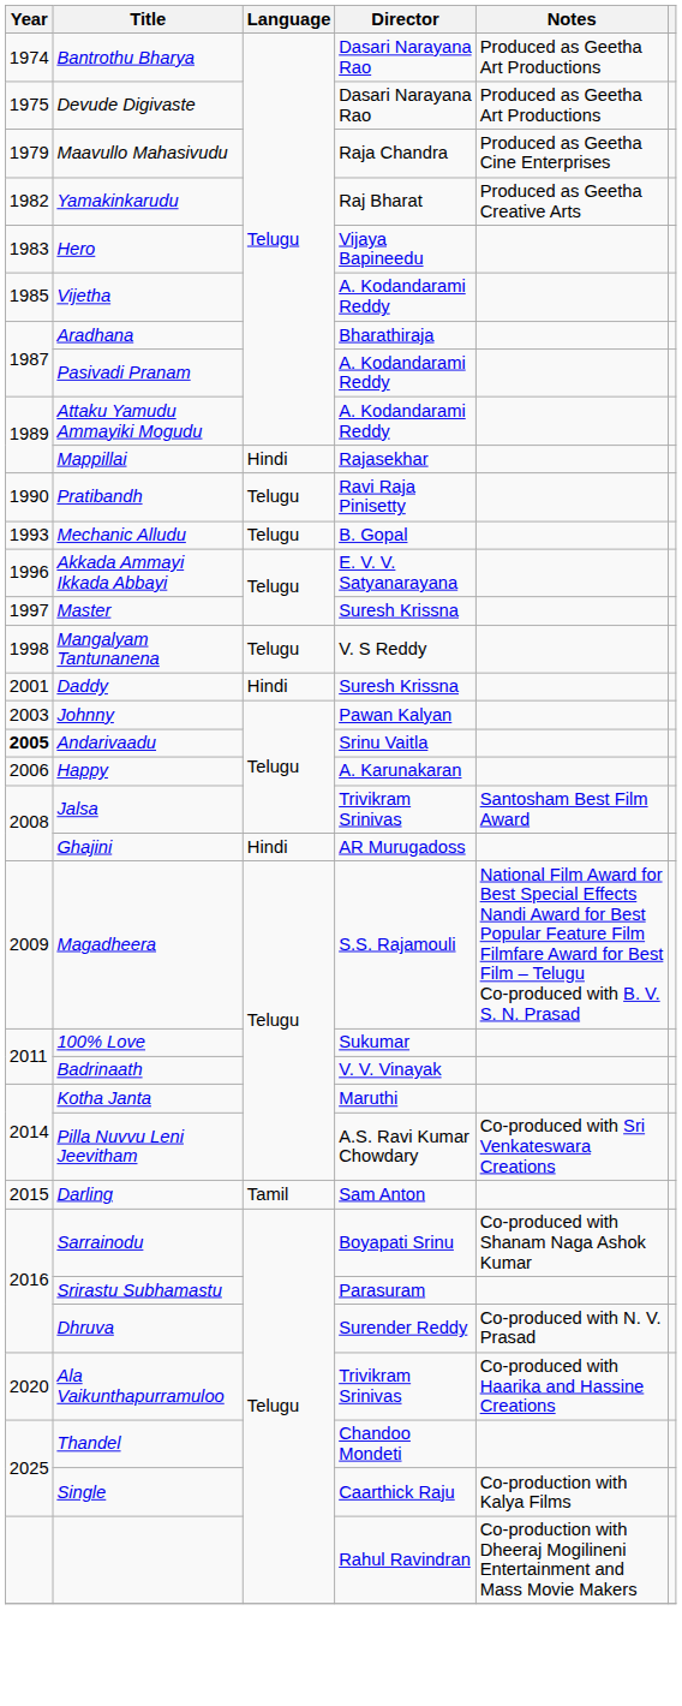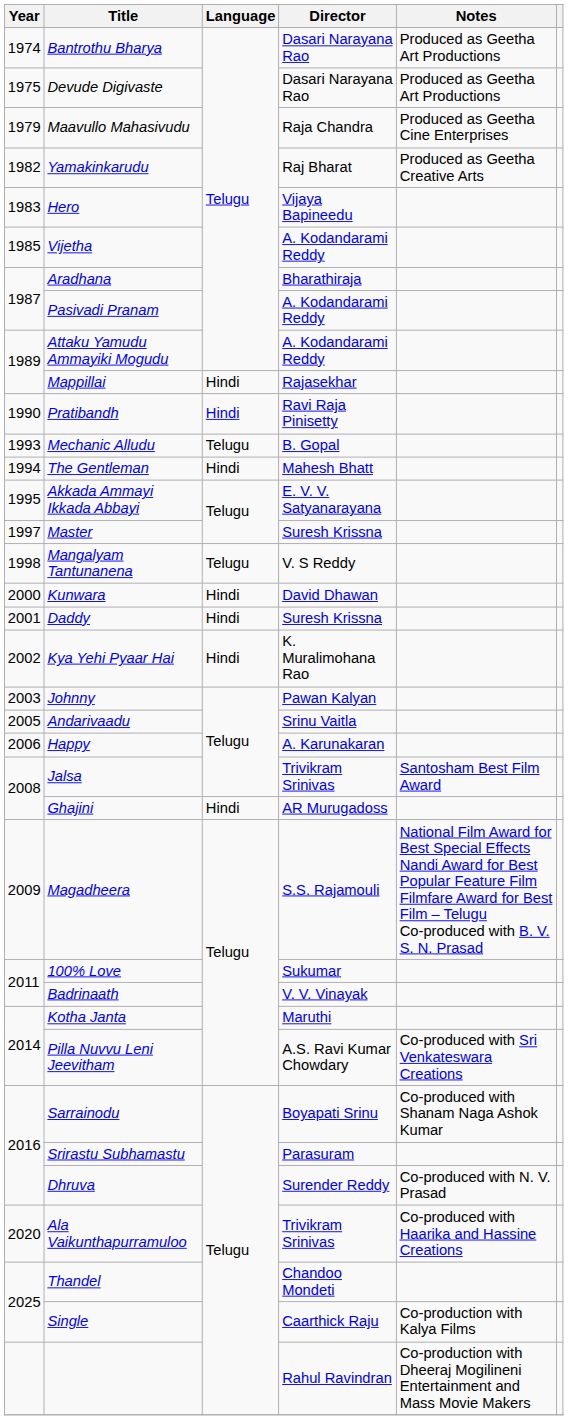 <table class="wikitable sortable">
 <tr>
 <th scope="col">Year</th>
 <th scope="col">Title</th>
 <th scope="col">Language</th>
 <th scope="col">Director</th>
 <th scope="col" class="unsortable">Notes</th>
 <th scope="col" class="unsortable"></th>
 </tr>
 <tr>
 <td>1974</td>
 <td><em><a href='#'>Bantrothu Bharya</a></em></td>
 <td rowspan="9"><a href='#'>Telugu</a></td>
 <td><a href='#'>Dasari Narayana Rao</a></td>
 <td>Produced as Geetha Art Productions</td>
 <td></td>
 </tr>
 <tr>
 <td>1975</td>
 <td><em>Devude Digivaste</em></td>
 <td>Dasari Narayana Rao</td>
 <td>Produced as Geetha Art Productions</td>
 <td></td>
 </tr>
 <tr>
 <td>1979</td>
 <td><em>Maavullo Mahasivudu</em></td>
 <td>Raja Chandra</td>
 <td>Produced as Geetha Cine Enterprises</td>
 <td></td>
 </tr>
 <tr>
 <td>1982</td>
 <td><em><a href='#'>Yamakinkarudu</a></em></td>
 <td>Raj Bharat</td>
 <td>Produced as Geetha Creative Arts</td>
 <td></td>
 </tr>
 <tr>
 <td>1983</td>
 <td><em><a href='#'>Hero</a></em></td>
 <td><a href='#'>Vijaya Bapineedu</a></td>
 <td></td>
 <td></td>
 </tr>
 <tr>
 <td>1985</td>
 <td><em><a href='#'>Vijetha</a></em></td>
 <td><a href='#'>A. Kodandarami Reddy</a></td>
 <td></td>
 <td></td>
 </tr>
 <tr>
 <td rowspan="2">1987</td>
 <td><em><a href='#'>Aradhana</a></em></td>
 <td><a href='#'>Bharathiraja</a></td>
 <td></td>
 <td></td>
 </tr>
 <tr>
 <td><em><a href='#'>Pasivadi Pranam</a></em></td>
 <td><a href='#'>A. Kodandarami Reddy</a></td>
 <td></td>
 <td></td>
 </tr>
 <tr>
 <td rowspan="2">1989</td>
 <td><em><a href='#'>Attaku Yamudu Ammayiki Mogudu</a></em></td>
 <td><a href='#'>A. Kodandarami Reddy</a></td>
 <td></td>
 <td></td>
 </tr>
 <tr>
 <td><em><a href='#'>Mappillai</a></em></td>
 <td>Hindi</td>
 <td><a href='#'>Rajasekhar</a></td>
 <td></td>
 <td></td>
 </tr>
 <tr>
 <td>1990</td>
 <td><em><a href='#'>Pratibandh</a></em></td>
-<td>Telugu</td>
+<td><a href='#'>Hindi</a></td>
 <td><a href='#'>Ravi Raja Pinisetty</a></td>
 <td></td>
 <td></td>
 </tr>
 <tr>
 <td>1993</td>
 <td><em><a href='#'>Mechanic Alludu</a></em></td>
 <td>Telugu</td>
 <td><a href='#'>B. Gopal</a></td>
 <td></td>
 <td></td>
 </tr>
 <tr>
-<td>1996</td>
+<td>1994</td>
+<td><em><a href='#'>The Gentleman</a></em></td>
+<td>Hindi</td>
+<td><a href='#'>Mahesh Bhatt</a></td>
+<td></td>
+<td></td>
+</tr>
+<tr>
+<td>1995</td>
 <td><em><a href='#'>Akkada Ammayi Ikkada Abbayi</a></em></td>
 <td rowspan="2">Telugu</td>
 <td><a href='#'>E. V. V. Satyanarayana</a></td>
 <td></td>
 <td></td>
 </tr>
 <tr>
 <td>1997</td>
 <td><em><a href='#'>Master</a></em></td>
 <td><a href='#'>Suresh Krissna</a></td>
 <td></td>
 <td></td>
 </tr>
 <tr>
 <td>1998</td>
 <td><em><a href='#'>Mangalyam Tantunanena</a></em></td>
 <td>Telugu</td>
 <td>V. S Reddy</td>
 <td></td>
 <td></td>
 </tr>
 <tr>
+<td>2000</td>
+<td><em><a href='#'>Kunwara</a></em></td>
+<td>Hindi</td>
+<td><a href='#'>David Dhawan</a></td>
+<td></td>
+<td></td>
+</tr>
+<tr>
 <td>2001</td>
 <td><em><a href='#'>Daddy</a></em></td>
 <td>Hindi</td>
 <td><a href='#'>Suresh Krissna</a></td>
+<td></td>
+<td></td>
+</tr>
+<tr>
+<td>2002</td>
+<td><em><a href='#'>Kya Yehi Pyaar Hai</a></em></td>
+<td>Hindi</td>
+<td>K. Muralimohana Rao</td>
 <td></td>
 <td></td>
 </tr>
 <tr>
 <td>2003</td>
 <td><em><a href='#'>Johnny</a></em></td>
 <td rowspan="4">Telugu</td>
 <td><a href='#'>Pawan Kalyan</a></td>
 <td></td>
 <td></td>
 </tr>
 <tr>
-<td><strong>2005</strong></td>
+<td>2005</td>
 <td><em><a href='#'>Andarivaadu</a></em></td>
 <td><a href='#'>Srinu Vaitla</a></td>
 <td></td>
 <td></td>
 </tr>
 <tr>
 <td>2006</td>
 <td><em><a href='#'>Happy</a></em></td>
 <td><a href='#'>A. Karunakaran</a></td>
 <td></td>
 <td></td>
 </tr>
 <tr>
 <td rowspan="2">2008</td>
 <td><em><a href='#'>Jalsa</a></em></td>
 <td><a href='#'>Trivikram Srinivas</a></td>
 <td><a href='#'>Santosham Best Film Award</a></td>
 <td></td>
 </tr>
 <tr>
 <td><em><a href='#'>Ghajini</a></em></td>
 <td>Hindi</td>
 <td><a href='#'>AR Murugadoss</a></td>
 <td></td>
 <td></td>
 </tr>
 <tr>
 <td>2009</td>
 <td><em><a href='#'>Magadheera</a></em></td>
 <td rowspan="5">Telugu</td>
 <td><a href='#'>S.S. Rajamouli</a></td>
 <td><a href='#'>National Film Award for Best Special Effects</a><br><a href='#'>Nandi Award for Best Popular Feature Film</a><br><a href='#'>Filmfare Award for Best Film – Telugu</a><br>Co-produced with <a href='#'>B. V. S. N. Prasad</a></td>
 <td></td>
 </tr>
 <tr>
 <td rowspan="2">2011</td>
 <td><em><a href='#'>100% Love</a></em></td>
 <td><a href='#'>Sukumar</a></td>
 <td></td>
 <td></td>
 </tr>
 <tr>
 <td><em><a href='#'>Badrinaath</a></em></td>
 <td><a href='#'>V. V. Vinayak</a></td>
 <td></td>
 <td></td>
 </tr>
 <tr>
 <td rowspan="2">2014</td>
 <td><em><a href='#'>Kotha Janta</a></em></td>
 <td><a href='#'>Maruthi</a></td>
 <td></td>
 <td></td>
 </tr>
 <tr>
 <td><em><a href='#'>Pilla Nuvvu Leni Jeevitham</a></em></td>
 <td>A.S. Ravi Kumar Chowdary</td>
 <td>Co-produced with <a href='#'>Sri Venkateswara Creations</a></td>
 <td></td>
 </tr>
 <tr>
-<td>2015</td>
-<td><em><a href='#'>Darling</a></em></td>
-<td>Tamil</td>
-<td><a href='#'>Sam Anton</a></td>
-<td></td>
-<td></td>
-</tr>
-<tr>
 <td rowspan="3">2016</td>
 <td><em><a href='#'>Sarrainodu</a></em></td>
 <td rowspan="7">Telugu</td>
 <td><a href='#'>Boyapati Srinu</a></td>
 <td>Co-produced  with Shanam Naga Ashok Kumar</td>
 <td></td>
 </tr>
 <tr>
 <td><em><a href='#'>Srirastu Subhamastu</a></em></td>
 <td><a href='#'>Parasuram</a></td>
 <td></td>
 <td></td>
 </tr>
 <tr>
 <td><em><a href='#'>Dhruva</a></em></td>
 <td><a href='#'>Surender Reddy</a></td>
 <td>Co-produced with N. V. Prasad</td>
 <td></td>
 </tr>
 <tr>
 <td>2020</td>
 <td><em><a href='#'>Ala Vaikunthapurramuloo</a></em></td>
 <td><a href='#'>Trivikram Srinivas</a></td>
 <td>Co-produced with <a href='#'>Haarika and Hassine Creations</a></td>
 <td></td>
 </tr>
 <tr>
 <td rowspan="2">2025</td>
 <td><em><a href='#'>Thandel</a></em></td>
 <td><a href='#'>Chandoo Mondeti</a></td>
 <td></td>
 <td></td>
 </tr>
 <tr>
 <td><em><a href='#'>Single</a></em></td>
 <td><a href='#'>Caarthick Raju</a></td>
 <td>Co-production with Kalya Films</td>
 <td></td>
 </tr>
 <tr>
 <td></td>
 <td></td>
 <td><a href='#'>Rahul Ravindran</a></td>
 <td>Co-production with Dheeraj Mogilineni Entertainment and Mass Movie Makers</td>
 <td></td>
 </tr>
 <tr>
 </tr>
 </table>
